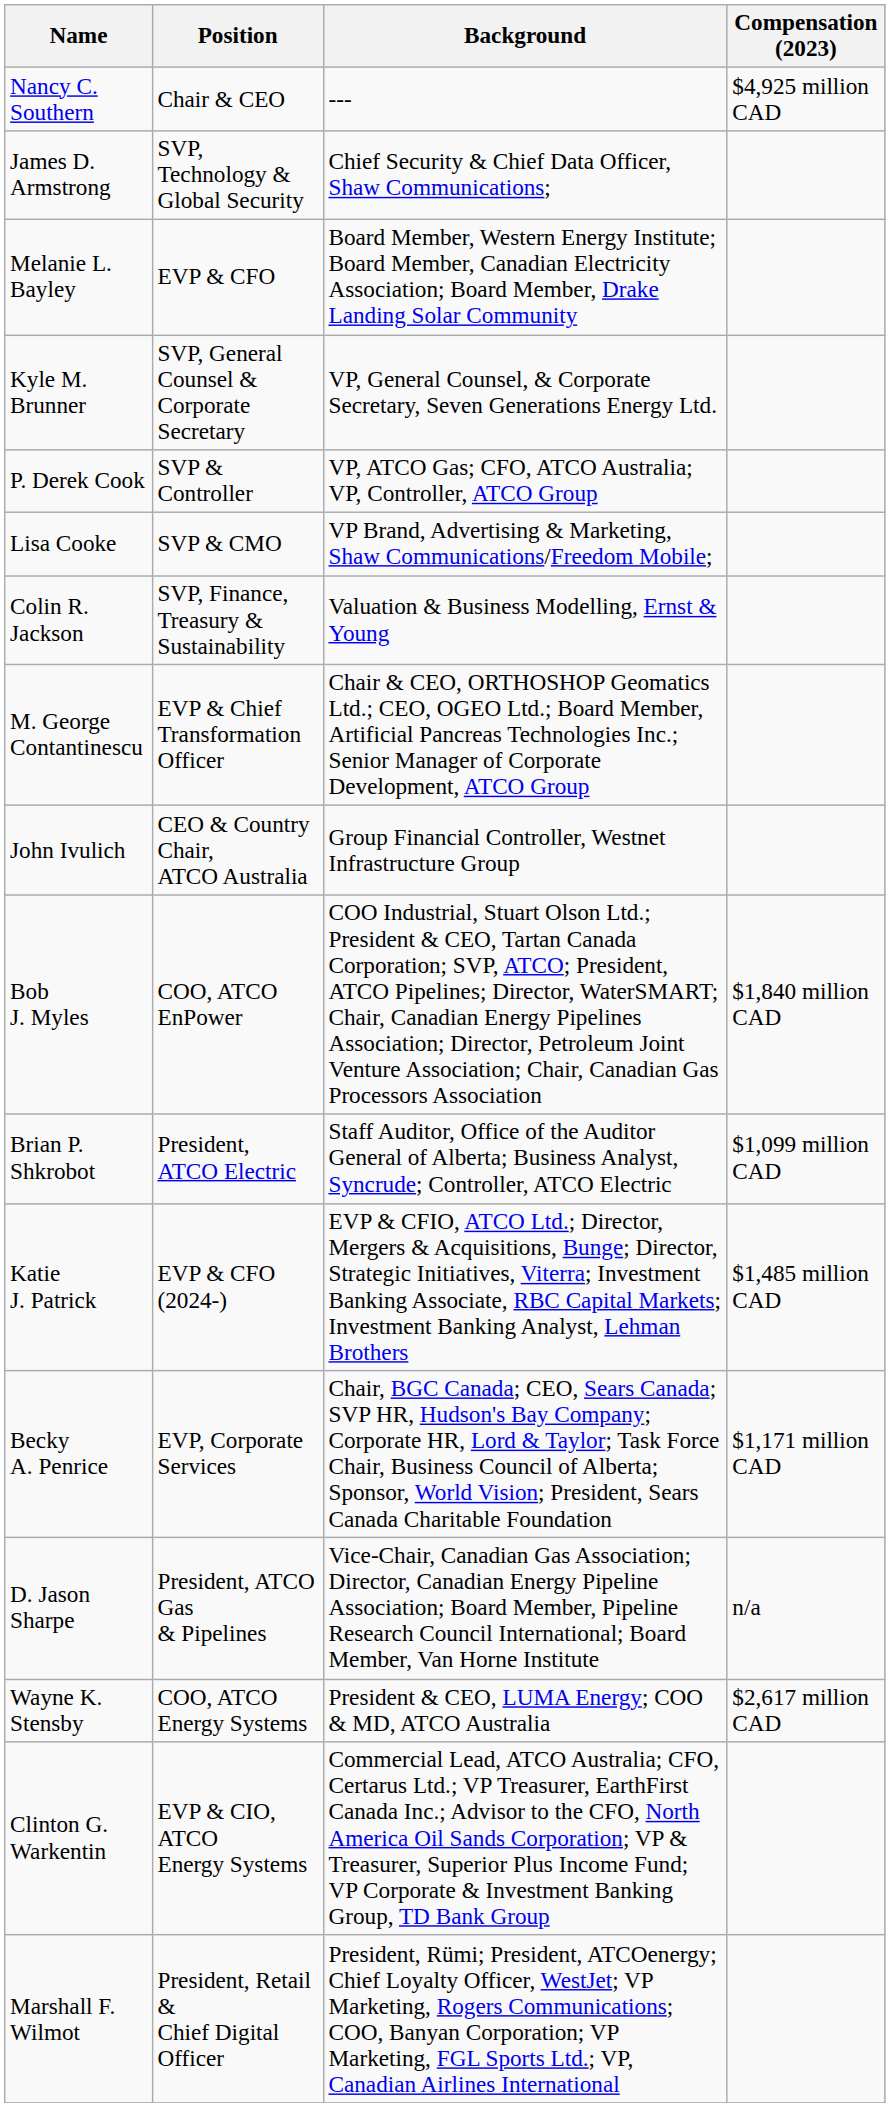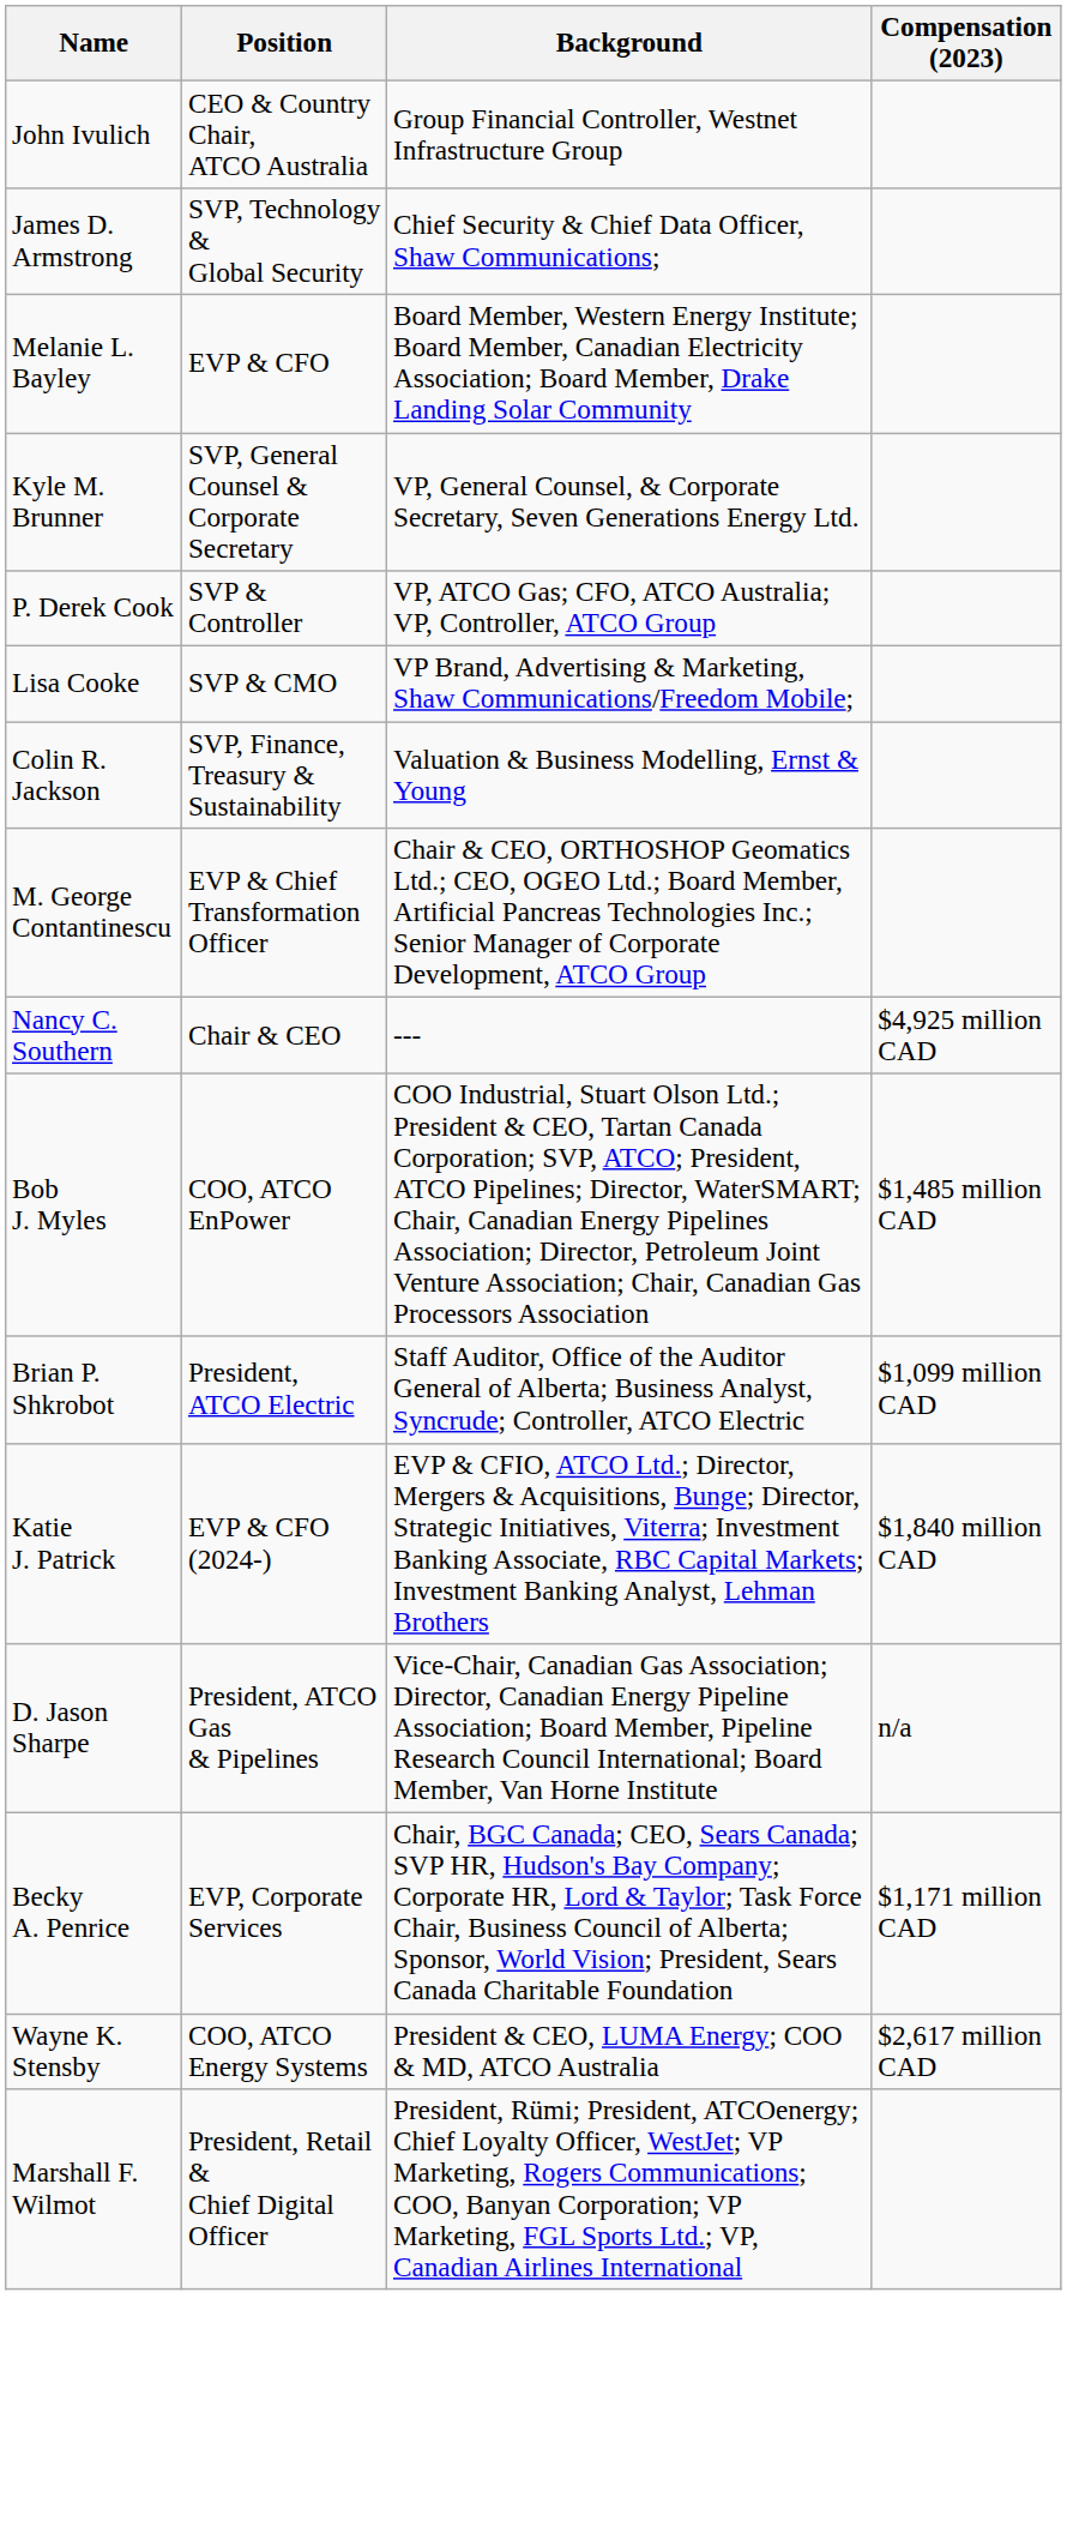 <table class="wikitable sortable">
 <tr>
 <th>Name</th>
 <th>Position</th>
 <th>Background</th>
 <th>Compensation (2023)</th>
 </tr>
 <tr>
-<td><a href='#'>Nancy C.</a><br><a href='#'>Southern</a></td>
-<td>Chair & CEO</td>
-<td>---</td>
-<td>$4,925 million CAD</td>
+<td>John Ivulich</td>
+<td>CEO & Country Chair,<br>ATCO Australia</td>
+<td>Group Financial Controller, Westnet Infrastructure Group</td>
+<td></td>
 </tr>
 <tr>
 <td>James D. Armstrong</td>
 <td>SVP, Technology &<br>Global Security</td>
 <td>Chief Security & Chief Data Officer, <a href='#'>Shaw Communications</a>;</td>
 <td></td>
 </tr>
 <tr>
 <td>Melanie L. Bayley</td>
 <td>EVP & CFO</td>
 <td>Board Member, Western Energy Institute; Board Member, Canadian Electricity Association; Board Member, <a href='#'>Drake Landing Solar Community</a></td>
 <td></td>
 </tr>
 <tr>
 <td>Kyle M.<br>Brunner</td>
 <td>SVP, General Counsel & Corporate Secretary</td>
 <td>VP, General Counsel, & Corporate Secretary, Seven Generations Energy Ltd.</td>
 <td></td>
 </tr>
 <tr>
 <td>P. Derek Cook</td>
 <td>SVP & Controller</td>
 <td>VP, ATCO Gas; CFO, ATCO Australia; VP, Controller, <a href='#'>ATCO Group</a></td>
 <td></td>
 </tr>
 <tr>
 <td>Lisa Cooke</td>
 <td>SVP & CMO</td>
 <td>VP Brand, Advertising & Marketing, <a href='#'>Shaw Communications</a>/<a href='#'>Freedom Mobile</a>;</td>
 <td></td>
 </tr>
 <tr>
 <td>Colin R. Jackson</td>
 <td>SVP, Finance, Treasury & Sustainability</td>
 <td>Valuation & Business Modelling, <a href='#'>Ernst & Young</a></td>
 <td></td>
 </tr>
 <tr>
 <td>M. George<br>Contantinescu</td>
 <td>EVP & Chief<br>Transformation Officer</td>
 <td>Chair & CEO, ORTHOSHOP Geomatics Ltd.; CEO, OGEO Ltd.; Board Member, Artificial Pancreas Technologies Inc.; Senior Manager of Corporate Development, <a href='#'>ATCO Group</a></td>
 <td></td>
 </tr>
 <tr>
-<td>John Ivulich</td>
-<td>CEO & Country Chair,<br>ATCO Australia</td>
-<td>Group Financial Controller, Westnet Infrastructure Group</td>
-<td></td>
+<td><a href='#'>Nancy C.</a><br><a href='#'>Southern</a></td>
+<td>Chair & CEO</td>
+<td>---</td>
+<td>$4,925 million CAD</td>
 </tr>
 <tr>
 <td>Bob<br>J. Myles</td>
 <td>COO, ATCO<br>EnPower</td>
 <td>COO Industrial, Stuart Olson Ltd.; President & CEO, Tartan Canada Corporation; SVP, <a href='#'>ATCO</a>; President, ATCO Pipelines; Director, WaterSMART; Chair, Canadian Energy Pipelines Association; Director, Petroleum Joint Venture Association; Chair, Canadian Gas Processors Association</td>
-<td>$1,840 million CAD</td>
+<td>$1,485 million CAD</td>
 </tr>
 <tr>
 <td>Brian P.<br>Shkrobot</td>
 <td>President,<br><a href='#'>ATCO Electric</a></td>
 <td>Staff Auditor, Office of the Auditor General of Alberta; Business Analyst, <a href='#'>Syncrude</a>; Controller, ATCO Electric</td>
 <td>$1,099 million CAD</td>
 </tr>
 <tr>
 <td>Katie<br>J. Patrick</td>
 <td>EVP & CFO (2024-)</td>
 <td>EVP & CFIO, <a href='#'>ATCO Ltd.</a>; Director, Mergers & Acquisitions, <a href='#'>Bunge</a>; Director, Strategic Initiatives, <a href='#'>Viterra</a>; Investment Banking Associate, <a href='#'>RBC Capital Markets</a>; Investment Banking Analyst, <a href='#'>Lehman Brothers</a></td>
-<td>$1,485 million CAD</td>
+<td>$1,840 million CAD</td>
+</tr>
+<tr>
+<td>D. Jason<br>Sharpe</td>
+<td>President, ATCO Gas<br>& Pipelines</td>
+<td>Vice-Chair, Canadian Gas Association; Director, Canadian Energy Pipeline Association; Board Member, Pipeline Research Council International; Board Member, Van Horne Institute</td>
+<td>n/a</td>
 </tr>
 <tr>
 <td>Becky<br>A. Penrice</td>
 <td>EVP, Corporate<br>Services</td>
 <td>Chair, <a href='#'>BGC Canada</a>; CEO, <a href='#'>Sears Canada</a>; SVP HR, <a href='#'>Hudson's Bay Company</a>; Corporate HR, <a href='#'>Lord & Taylor</a>; Task Force Chair, Business Council of Alberta; Sponsor, <a href='#'>World Vision</a>; President, Sears Canada Charitable Foundation</td>
 <td>$1,171 million CAD</td>
 </tr>
 <tr>
-<td>D. Jason<br>Sharpe</td>
-<td>President, ATCO Gas<br>& Pipelines</td>
-<td>Vice-Chair, Canadian Gas Association; Director, Canadian Energy Pipeline Association; Board Member, Pipeline Research Council International; Board Member, Van Horne Institute</td>
-<td>n/a</td>
-</tr>
-<tr>
 <td>Wayne K.<br>Stensby</td>
 <td>COO, ATCO<br>Energy Systems</td>
 <td>President & CEO, <a href='#'>LUMA Energy</a>; COO & MD, ATCO Australia</td>
 <td>$2,617 million CAD</td>
-</tr>
-<tr>
-<td>Clinton G. Warkentin</td>
-<td>EVP & CIO, ATCO<br>Energy Systems</td>
-<td>Commercial Lead, ATCO Australia; CFO, Certarus Ltd.; VP Treasurer, EarthFirst Canada Inc.; Advisor to the CFO, <a href='#'>North America Oil Sands Corporation</a>; VP & Treasurer, Superior Plus Income Fund; VP Corporate & Investment Banking Group, <a href='#'>TD Bank Group</a></td>
-<td></td>
 </tr>
 <tr>
 <td>Marshall F.<br>Wilmot</td>
 <td>President, Retail &<br>Chief Digital Officer</td>
 <td>President, Rümi; President, ATCOenergy; Chief Loyalty Officer, <a href='#'>WestJet</a>; VP Marketing, <a href='#'>Rogers Communications</a>; COO, Banyan Corporation; VP Marketing, <a href='#'>FGL Sports Ltd.</a>; VP, <a href='#'>Canadian Airlines International</a></td>
 <td></td>
 </tr>
 </table>
